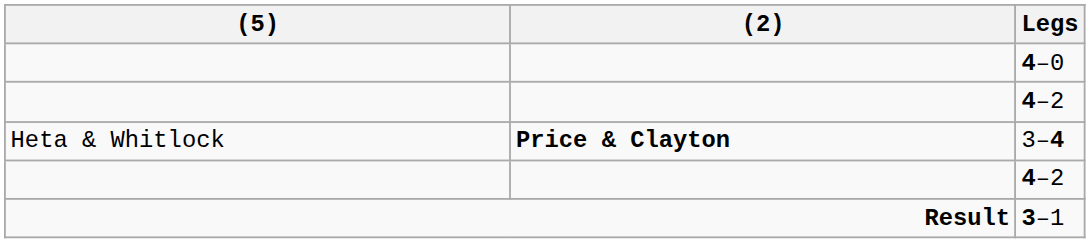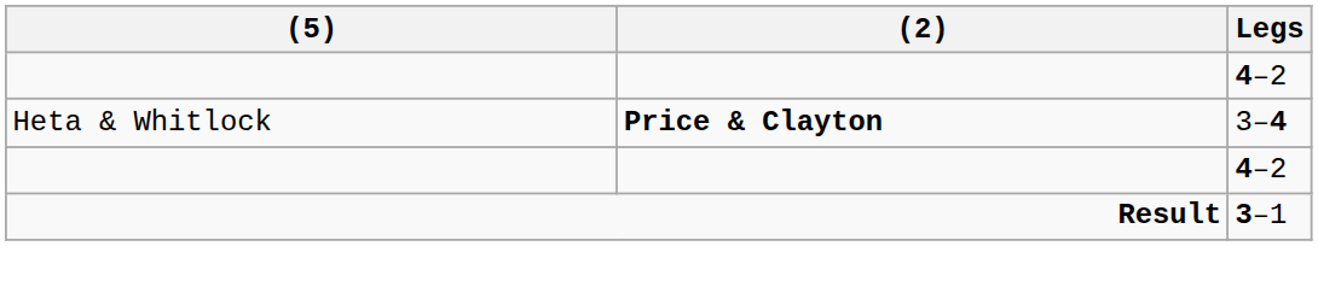 <table class="wikitable">
 <tr>
 <th width=270> (5)</th>
 <th width=270> (2)</th>
 <th>Legs</th>
-</tr>
-<tr>
-<td></td>
-<td></td>
-<td><strong>4</strong>–0</td>
 </tr>
 <tr>
 <td></td>
 <td></td>
 <td><strong>4</strong>–2</td>
 </tr>
 <tr>
 <td>Heta & Whitlock </td>
 <td><strong>Price & Clayton</strong> </td>
 <td>3–<strong>4</strong></td>
 </tr>
 <tr>
 <td></td>
 <td></td>
 <td><strong>4</strong>–2</td>
 </tr>
 <tr>
 <td colspan="2" align="right"><strong>Result</strong></td>
 <td><strong>3</strong>–1</td>
 </tr>
 </table>
